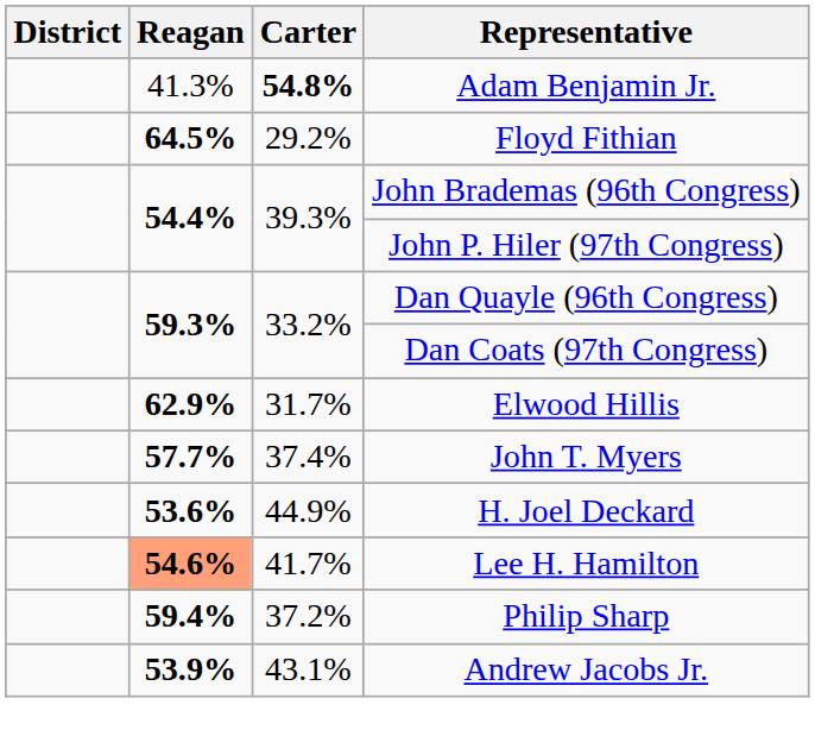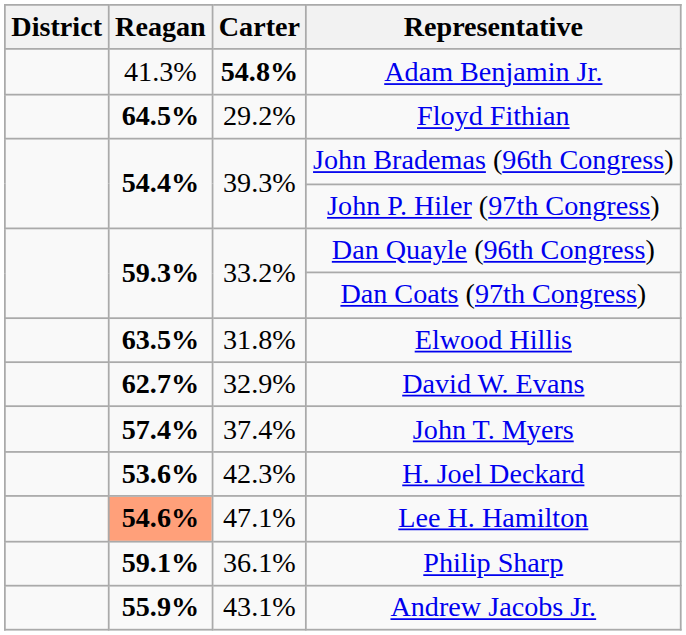 <table class=wikitable>
 <tr>
 <th>District</th>
 <th>Reagan</th>
 <th>Carter</th>
 <th>Representative</th>
 </tr>
 <tr align=center>
 <td></td>
 <td>41.3%</td>
 <td><strong>54.8%</strong></td>
 <td><a href='#'>Adam Benjamin Jr.</a></td>
 </tr>
 <tr align=center>
 <td></td>
 <td><strong>64.5%</strong></td>
 <td>29.2%</td>
 <td><a href='#'>Floyd Fithian</a></td>
 </tr>
 <tr align=center>
 <td rowspan=2 ></td>
 <td rowspan=2><strong>54.4%</strong></td>
 <td rowspan=2>39.3%</td>
 <td><a href='#'>John Brademas</a> (<a href='#'>96th Congress</a>)</td>
 </tr>
 <tr align=center>
 <td><a href='#'>John P. Hiler</a> (<a href='#'>97th Congress</a>)</td>
 </tr>
 <tr align=center>
 <td rowspan=2 ></td>
 <td rowspan=2><strong>59.3%</strong></td>
 <td rowspan=2>33.2%</td>
 <td><a href='#'>Dan Quayle</a> (<a href='#'>96th Congress</a>)</td>
 </tr>
 <tr align=center>
 <td><a href='#'>Dan Coats</a> (<a href='#'>97th Congress</a>)</td>
 </tr>
 <tr align=center>
 <td></td>
-<td><strong>62.9%</strong></td>
-<td>31.7%</td>
+<td><strong>63.5%</strong></td>
+<td>31.8%</td>
 <td><a href='#'>Elwood Hillis</a></td>
 </tr>
 <tr align=center>
 <td></td>
-<td><strong>57.7%</strong></td>
+<td><strong>62.7%</strong></td>
+<td>32.9%</td>
+<td><a href='#'>David W. Evans</a></td>
+</tr>
+<tr align=center>
+<td></td>
+<td><strong>57.4%</strong></td>
 <td>37.4%</td>
 <td><a href='#'>John T. Myers</a></td>
 </tr>
 <tr align=center>
 <td></td>
 <td><strong>53.6%</strong></td>
-<td>44.9%</td>
+<td>42.3%</td>
 <td><a href='#'>H. Joel Deckard</a></td>
 </tr>
 <tr align=center>
 <td></td>
 <td style="background: lightsalmon;"><strong>54.6%</strong></td>
-<td>41.7%</td>
+<td>47.1%</td>
 <td><a href='#'>Lee H. Hamilton</a></td>
 </tr>
 <tr align=center>
 <td></td>
-<td><strong>59.4%</strong></td>
-<td>37.2%</td>
+<td><strong>59.1%</strong></td>
+<td>36.1%</td>
 <td><a href='#'>Philip Sharp</a></td>
 </tr>
 <tr align=center>
 <td></td>
-<td><strong>53.9%</strong></td>
+<td><strong>55.9%</strong></td>
 <td>43.1%</td>
 <td><a href='#'>Andrew Jacobs Jr.</a></td>
 </tr>
 </table>
